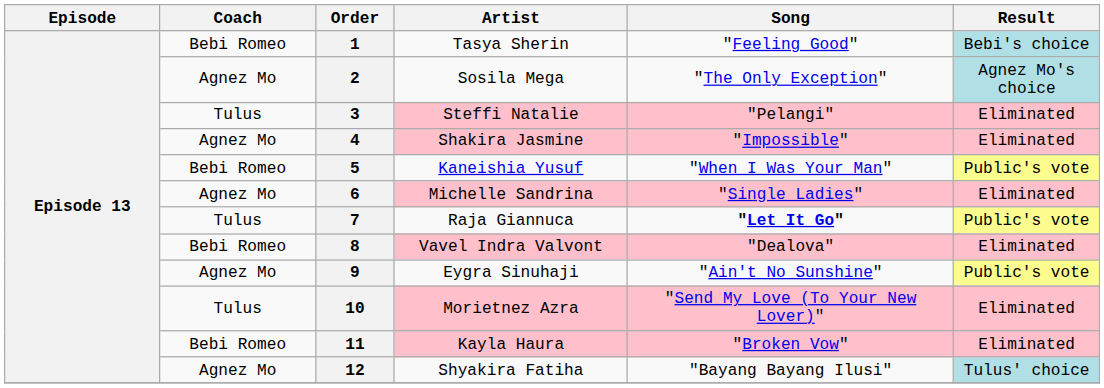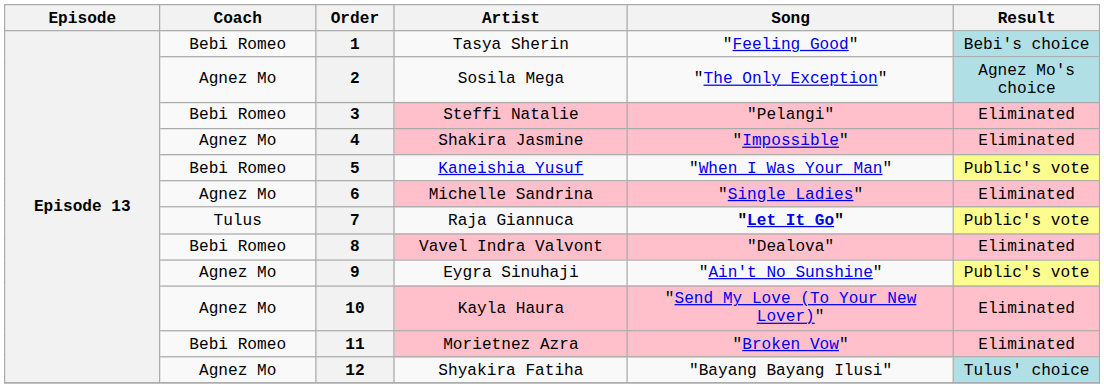 <table class="wikitable" style="text-align:center; width:100%;">
 <tr>
 <th style="width:10%;">Episode</th>
 <th style="width:10%;">Coach</th>
 <th style="width:05%;">Order</th>
 <th style="width:15%;">Artist</th>
 <th style="width:21%;">Song</th>
 <th style="width:9%;">Result</th>
 </tr>
 <tr>
 <th rowspan="12">Episode 13<br><small></small></th>
 <td>Bebi Romeo</td>
 <th>1</th>
 <td>Tasya Sherin</td>
 <td>"<a href='#'>Feeling Good</a>"</td>
 <td style="background:#b0e0e6">Bebi's choice</td>
 </tr>
 <tr>
 <td>Agnez Mo</td>
 <th>2</th>
 <td>Sosila Mega</td>
 <td>"<a href='#'>The Only Exception</a>"</td>
 <td style="background:#b0e0e6">Agnez Mo's choice</td>
 </tr>
 <tr>
-<td>Tulus</td>
+<td>Bebi Romeo</td>
 <th>3</th>
 <td style="background:pink;">Steffi Natalie</td>
 <td style="background:pink;">"Pelangi"</td>
 <td style="background:pink;">Eliminated</td>
 </tr>
 <tr>
 <td>Agnez Mo</td>
 <th>4</th>
 <td style="background:pink;">Shakira Jasmine</td>
 <td style="background:pink;">"<a href='#'>Impossible</a>"</td>
 <td style="background:pink;">Eliminated</td>
 </tr>
 <tr>
 <td>Bebi Romeo</td>
 <th>5</th>
 <td><a href='#'>Kaneishia Yusuf</a></td>
 <td>"<a href='#'>When I Was Your Man</a>"</td>
 <td style="background:#fdfc8f;">Public's vote</td>
 </tr>
 <tr>
 <td>Agnez Mo</td>
 <th>6</th>
 <td style="background:pink;">Michelle Sandrina</td>
 <td style="background:pink;">"<a href='#'>Single Ladies</a>"</td>
 <td style="background:pink;">Eliminated</td>
 </tr>
 <tr>
 <td>Tulus</td>
 <th>7</th>
 <td>Raja Giannuca</td>
 <td><strong>"<a href='#'>Let It Go</a>"</strong></td>
 <td style="background:#fdfc8f;">Public's vote</td>
 </tr>
 <tr>
 <td>Bebi Romeo</td>
 <th>8</th>
 <td style="background:pink;">Vavel Indra Valvont</td>
 <td style="background:pink;">"Dealova"</td>
 <td style="background:pink;">Eliminated</td>
 </tr>
 <tr>
 <td>Agnez Mo</td>
 <th>9</th>
 <td>Eygra Sinuhaji</td>
 <td>"<a href='#'>Ain't No Sunshine</a>"</td>
 <td style="background:#fdfc8f;">Public's vote</td>
 </tr>
 <tr>
-<td>Tulus</td>
+<td>Agnez Mo</td>
 <th>10</th>
-<td style="background:pink;">Morietnez Azra</td>
+<td style="background:pink;">Kayla Haura</td>
 <td style="background:pink;">"<a href='#'>Send My Love (To Your New Lover)</a>"</td>
 <td style="background:pink;">Eliminated</td>
 </tr>
 <tr>
 <td>Bebi Romeo</td>
 <th>11</th>
-<td style="background:pink;">Kayla Haura</td>
+<td style="background:pink;">Morietnez Azra</td>
 <td style="background:pink;">"<a href='#'>Broken Vow</a>"</td>
 <td style="background:pink;">Eliminated</td>
 </tr>
 <tr>
 <td>Agnez Mo</td>
 <th>12</th>
 <td>Shyakira Fatiha</td>
 <td>"Bayang Bayang Ilusi"</td>
 <td style="background:#b0e0e6">Tulus' choice</td>
 </tr>
 <tr>
 </tr>
 </table>
